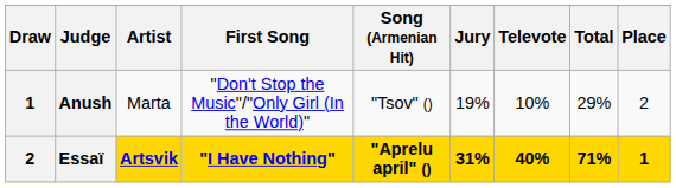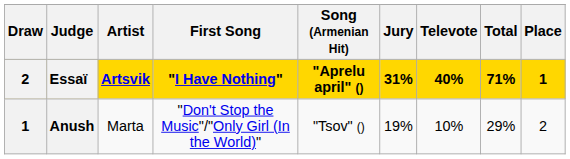 <table class="sortable wikitable plainrowheaders" style="margin: 1em auto 1em auto; text-align:center;">
 <tr>
 </tr>
 <tr>
 <th>Draw</th>
 <th>Judge</th>
 <th>Artist</th>
 <th>First Song</th>
 <th>Song <small>(Armenian Hit)</small></th>
 <th>Jury</th>
 <th>Televote</th>
 <th>Total</th>
 <th>Place</th>
 </tr>
+<tr style="background:gold; font-weight:bold">
+<th scope="row" style="text-align:center">2</th>
+<th scope="row" style="text-align:left">Essaï</th>
+<td><a href='#'>Artsvik</a></td>
+<td>"<a href='#'>I Have Nothing</a>"</td>
+<td>"Aprelu april" <small>()</small></td>
+<td>31%</td>
+<td>40%</td>
+<td>71%</td>
+<td>1</td>
+</tr>
 <tr>
 <th scope="row" style="text-align:center">1</th>
 <th scope="row" style="text-align:left">Anush</th>
 <td>Marta</td>
 <td>"<a href='#'>Don't Stop the Music</a>"/"<a href='#'>Only Girl (In the World)</a>"</td>
 <td>"Tsov" <small>()</small></td>
 <td>19%</td>
 <td>10%</td>
 <td>29%</td>
 <td>2</td>
 </tr>
-<tr style="background:gold; font-weight:bold">
-<th scope="row" style="text-align:center">2</th>
-<th scope="row" style="text-align:left">Essaï</th>
-<td><a href='#'>Artsvik</a></td>
-<td>"<a href='#'>I Have Nothing</a>"</td>
-<td>"Aprelu april" <small>()</small></td>
-<td>31%</td>
-<td>40%</td>
-<td>71%</td>
-<td>1</td>
-</tr>
 </table>
